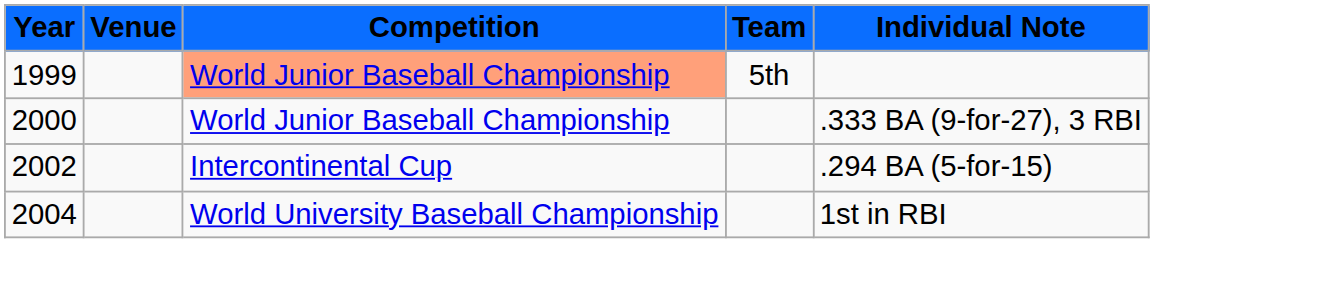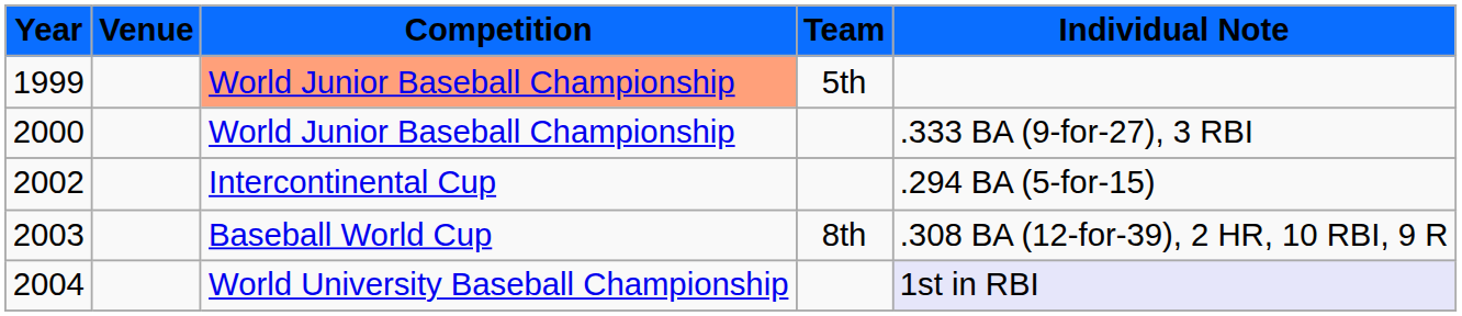 <table class="wikitable">
 <tr>
 <th style="background:#0A6EFF"><span>Year</span></th>
 <th style="background:#0A6EFF"><span>Venue</span></th>
 <th style="background:#0A6EFF"><span>Competition</span></th>
 <th style="background:#0A6EFF"><span>Team</span></th>
 <th style="background:#0A6EFF"><span>Individual Note</span></th>
 </tr>
 <tr>
 <td>1999</td>
 <td></td>
 <td style="background: lightsalmon;"><a href='#'>World Junior Baseball Championship</a></td>
 <td style="text-align:center">5th</td>
 <td></td>
 </tr>
 <tr>
 <td>2000</td>
 <td></td>
 <td><a href='#'>World Junior Baseball Championship</a></td>
 <td style="text-align:center"></td>
 <td>.333 BA (9-for-27), 3 RBI</td>
 </tr>
 <tr>
 <td>2002</td>
 <td></td>
 <td><a href='#'>Intercontinental Cup</a></td>
 <td style="text-align:center"></td>
 <td>.294 BA (5-for-15)</td>
 </tr>
 <tr>
+<td>2003</td>
+<td></td>
+<td><a href='#'>Baseball World Cup</a></td>
+<td style="text-align:center">8th</td>
+<td>.308 BA (12-for-39), 2 HR, 10 RBI, 9 R</td>
+</tr>
+<tr>
 <td>2004</td>
 <td></td>
 <td><a href='#'>World University Baseball Championship</a></td>
 <td style="text-align:center"></td>
-<td>1st in RBI</td>
+<td style="background: lavender;">1st in RBI</td>
 </tr>
 </table>
